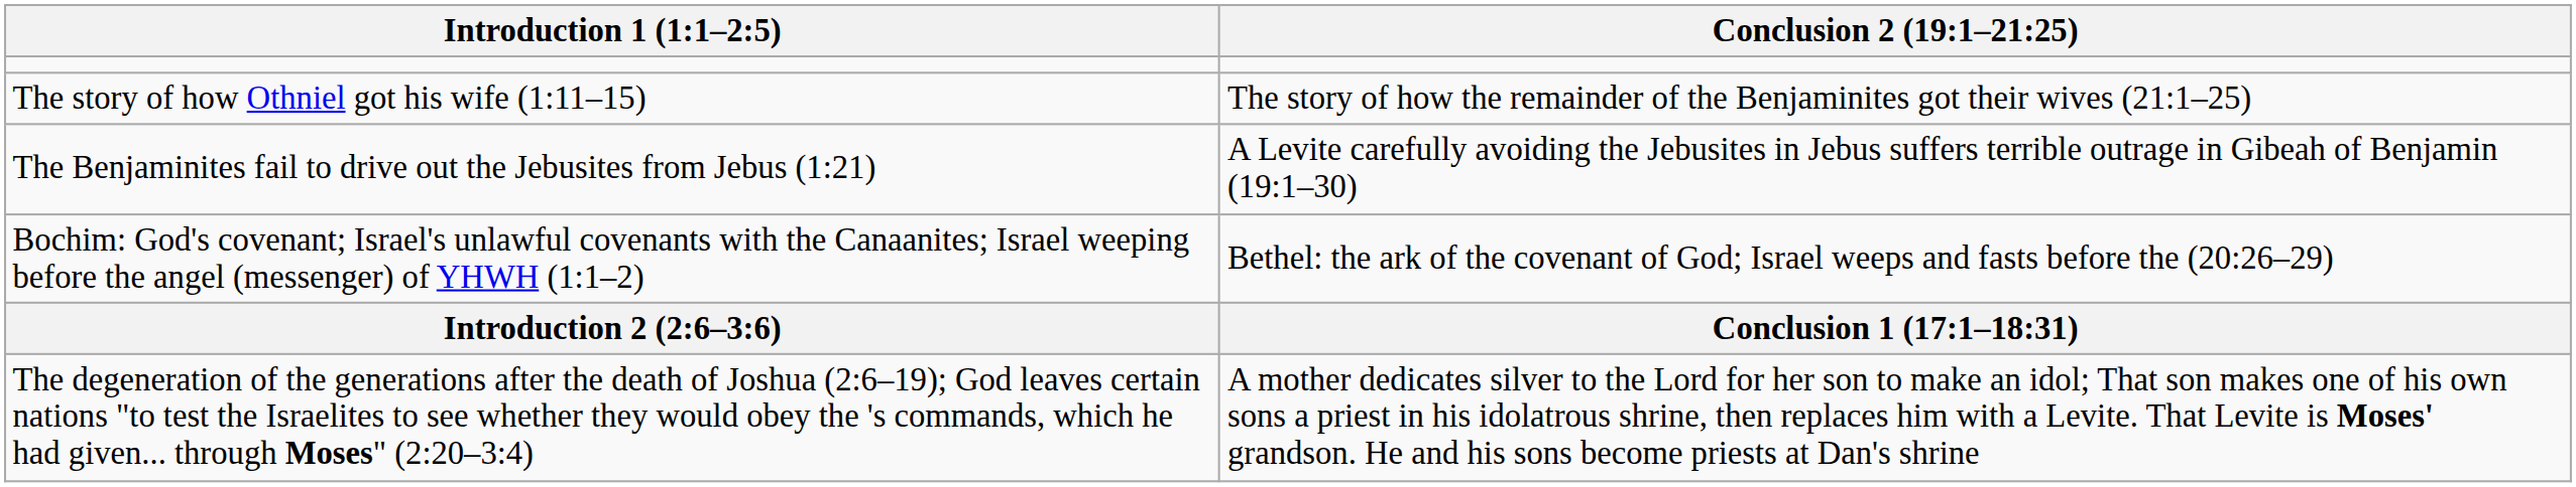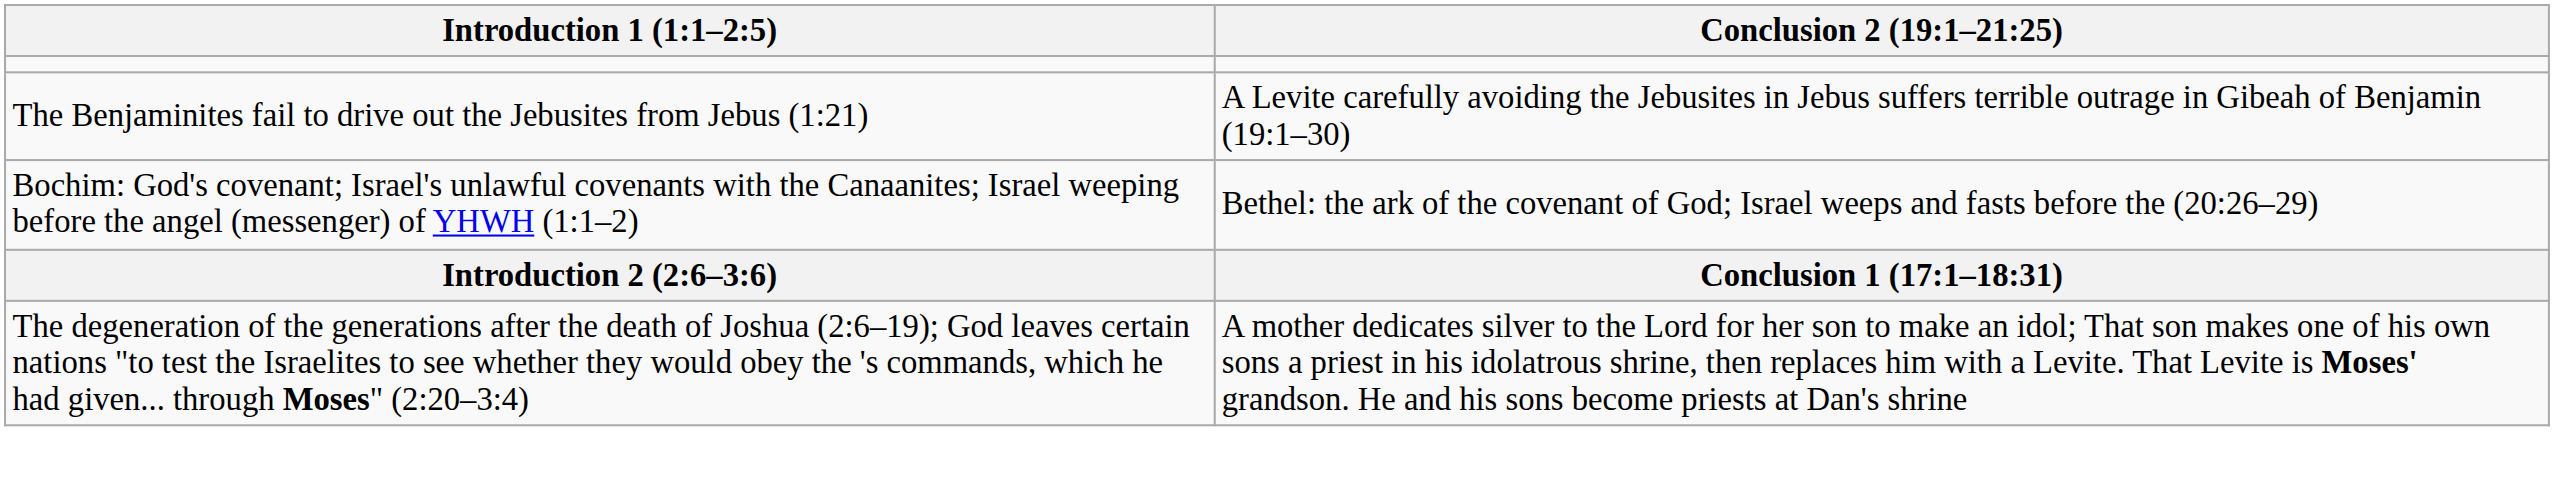 <table class=wikitable>
 <tr>
 <th>Introduction 1 (1:1–2:5)</th>
 <th>Conclusion 2 (19:1–21:25)</th>
 </tr>
 <tr>
 <td></td>
 <td></td>
-</tr>
-<tr>
-<td>The story of how <a href='#'>Othniel</a> got his wife (1:11–15)</td>
-<td>The story of how the remainder of the Benjaminites got their wives (21:1–25)</td>
 </tr>
 <tr>
 <td>The Benjaminites fail to drive out the Jebusites from Jebus (1:21)</td>
 <td>A Levite carefully avoiding the Jebusites in Jebus suffers terrible outrage in Gibeah of Benjamin (19:1–30)</td>
 </tr>
 <tr>
 <td>Bochim: God's covenant; Israel's unlawful covenants with the Canaanites; Israel weeping before the angel (messenger) of <a href='#'>YHWH</a> (1:1–2)</td>
 <td>Bethel: the ark of the covenant of God; Israel weeps and fasts before the  (20:26–29)</td>
 </tr>
 <tr>
 <th>Introduction 2 (2:6–3:6)</th>
 <th>Conclusion 1 (17:1–18:31)</th>
 </tr>
 <tr>
 <td>The degeneration of the generations after the death of Joshua (2:6–19); God leaves certain nations "to test the Israelites to see whether they would obey the 's commands, which he had given... through <strong>Moses</strong>" (2:20–3:4)</td>
 <td>A mother dedicates silver to the Lord for her son to make an idol; That son makes one of his own sons a priest in his idolatrous shrine, then replaces him with a Levite. That Levite is <strong>Moses' </strong>grandson. He and his sons become priests at Dan's shrine</td>
 </tr>
 </table>
